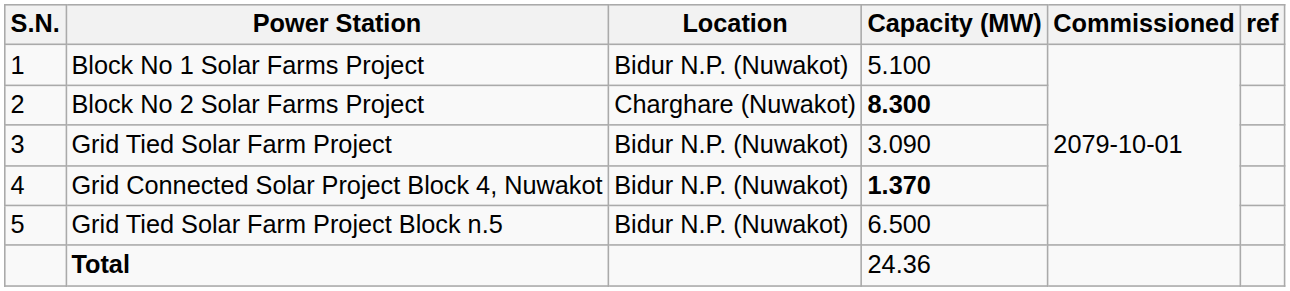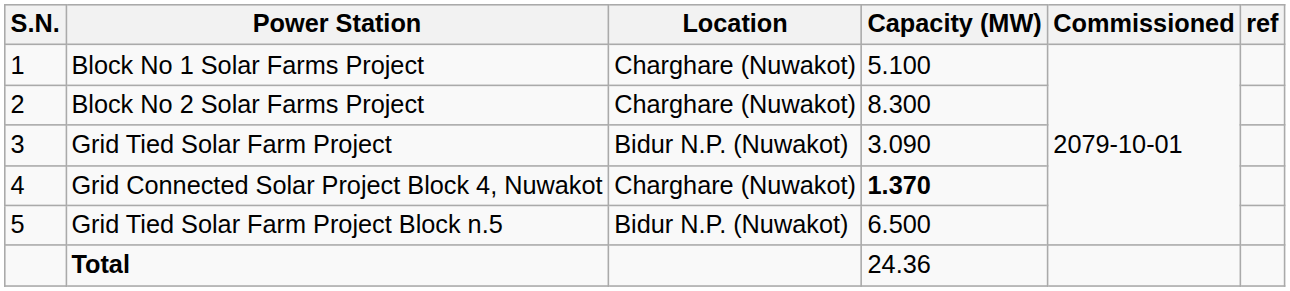 <table class="wikitable sortable">
 <tr>
 <th>S.N.</th>
 <th>Power Station</th>
 <th>Location</th>
 <th>Capacity (MW)</th>
 <th>Commissioned</th>
 <th>ref</th>
 </tr>
 <tr>
 <td>1</td>
 <td>Block No 1 Solar Farms Project</td>
-<td>Bidur N.P. (Nuwakot)</td>
+<td>Charghare (Nuwakot)</td>
 <td>5.100</td>
 <td rowspan=5>2079-10-01</td>
 <td></td>
 </tr>
 <tr>
 <td>2</td>
 <td>Block No 2 Solar Farms Project</td>
 <td>Charghare (Nuwakot)</td>
-<td><strong>8.300</strong></td>
+<td>8.300</td>
 <td></td>
 </tr>
 <tr>
 <td>3</td>
 <td>Grid Tied Solar Farm Project</td>
 <td>Bidur N.P. (Nuwakot)</td>
 <td>3.090</td>
 <td></td>
 </tr>
 <tr>
 <td>4</td>
 <td>Grid Connected Solar Project Block 4, Nuwakot</td>
-<td>Bidur N.P. (Nuwakot)</td>
+<td>Charghare (Nuwakot)</td>
 <td><strong>1.370</strong></td>
 <td></td>
 </tr>
 <tr>
 <td>5</td>
 <td>Grid Tied Solar Farm Project Block n.5</td>
 <td>Bidur N.P. (Nuwakot)</td>
 <td>6.500</td>
 <td></td>
 </tr>
 <tr>
 <td></td>
 <td><strong>Total</strong></td>
 <td></td>
 <td>24.36</td>
 <td></td>
 <td></td>
 </tr>
 </table>
